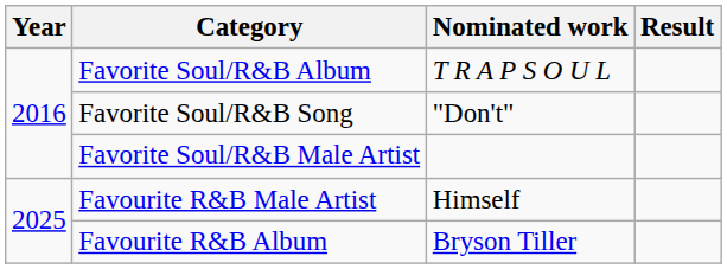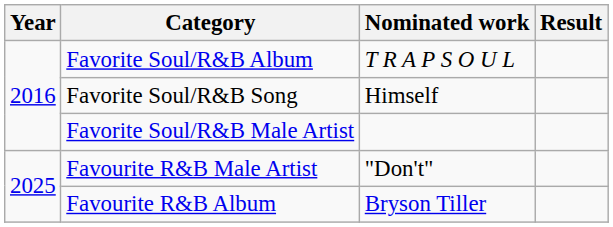 <table class="wikitable">
 <tr>
 <th>Year</th>
 <th>Category</th>
 <th>Nominated work</th>
 <th>Result</th>
 </tr>
 <tr>
 <td rowspan="3"><a href='#'>2016</a></td>
 <td><a href='#'>Favorite Soul/R&B Album</a></td>
 <td><em>T R A P S O U L</em></td>
 <td></td>
 </tr>
 <tr>
 <td>Favorite Soul/R&B Song</td>
-<td>"Don't"</td>
+<td>Himself</td>
 <td></td>
 </tr>
 <tr>
 <td><a href='#'>Favorite Soul/R&B Male Artist</a></td>
 <td></td>
 <td></td>
 </tr>
 <tr>
 <td rowspan="2"><a href='#'>2025</a></td>
 <td><a href='#'>Favourite R&B Male Artist</a></td>
-<td>Himself</td>
+<td>"Don't"</td>
 <td></td>
 </tr>
 <tr>
 <td><a href='#'>Favourite R&B Album</a></td>
 <td><a href='#'>Bryson Tiller</a></td>
 <td></td>
 </tr>
 </table>
